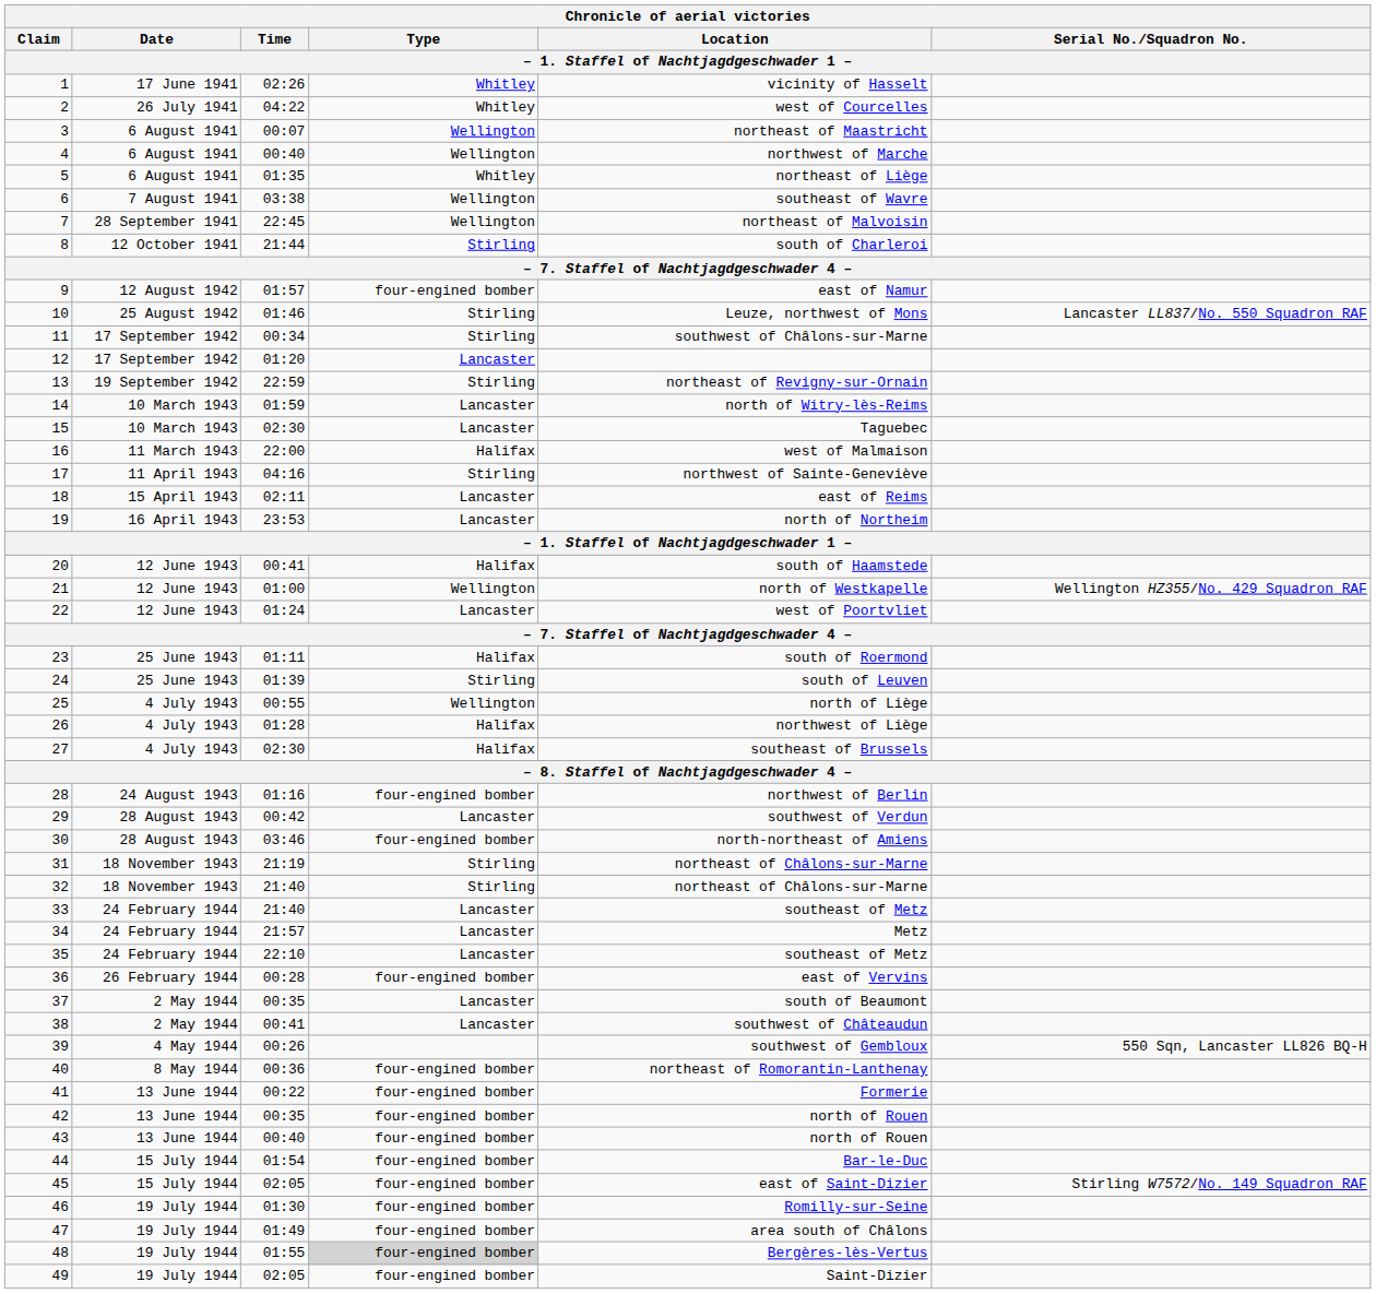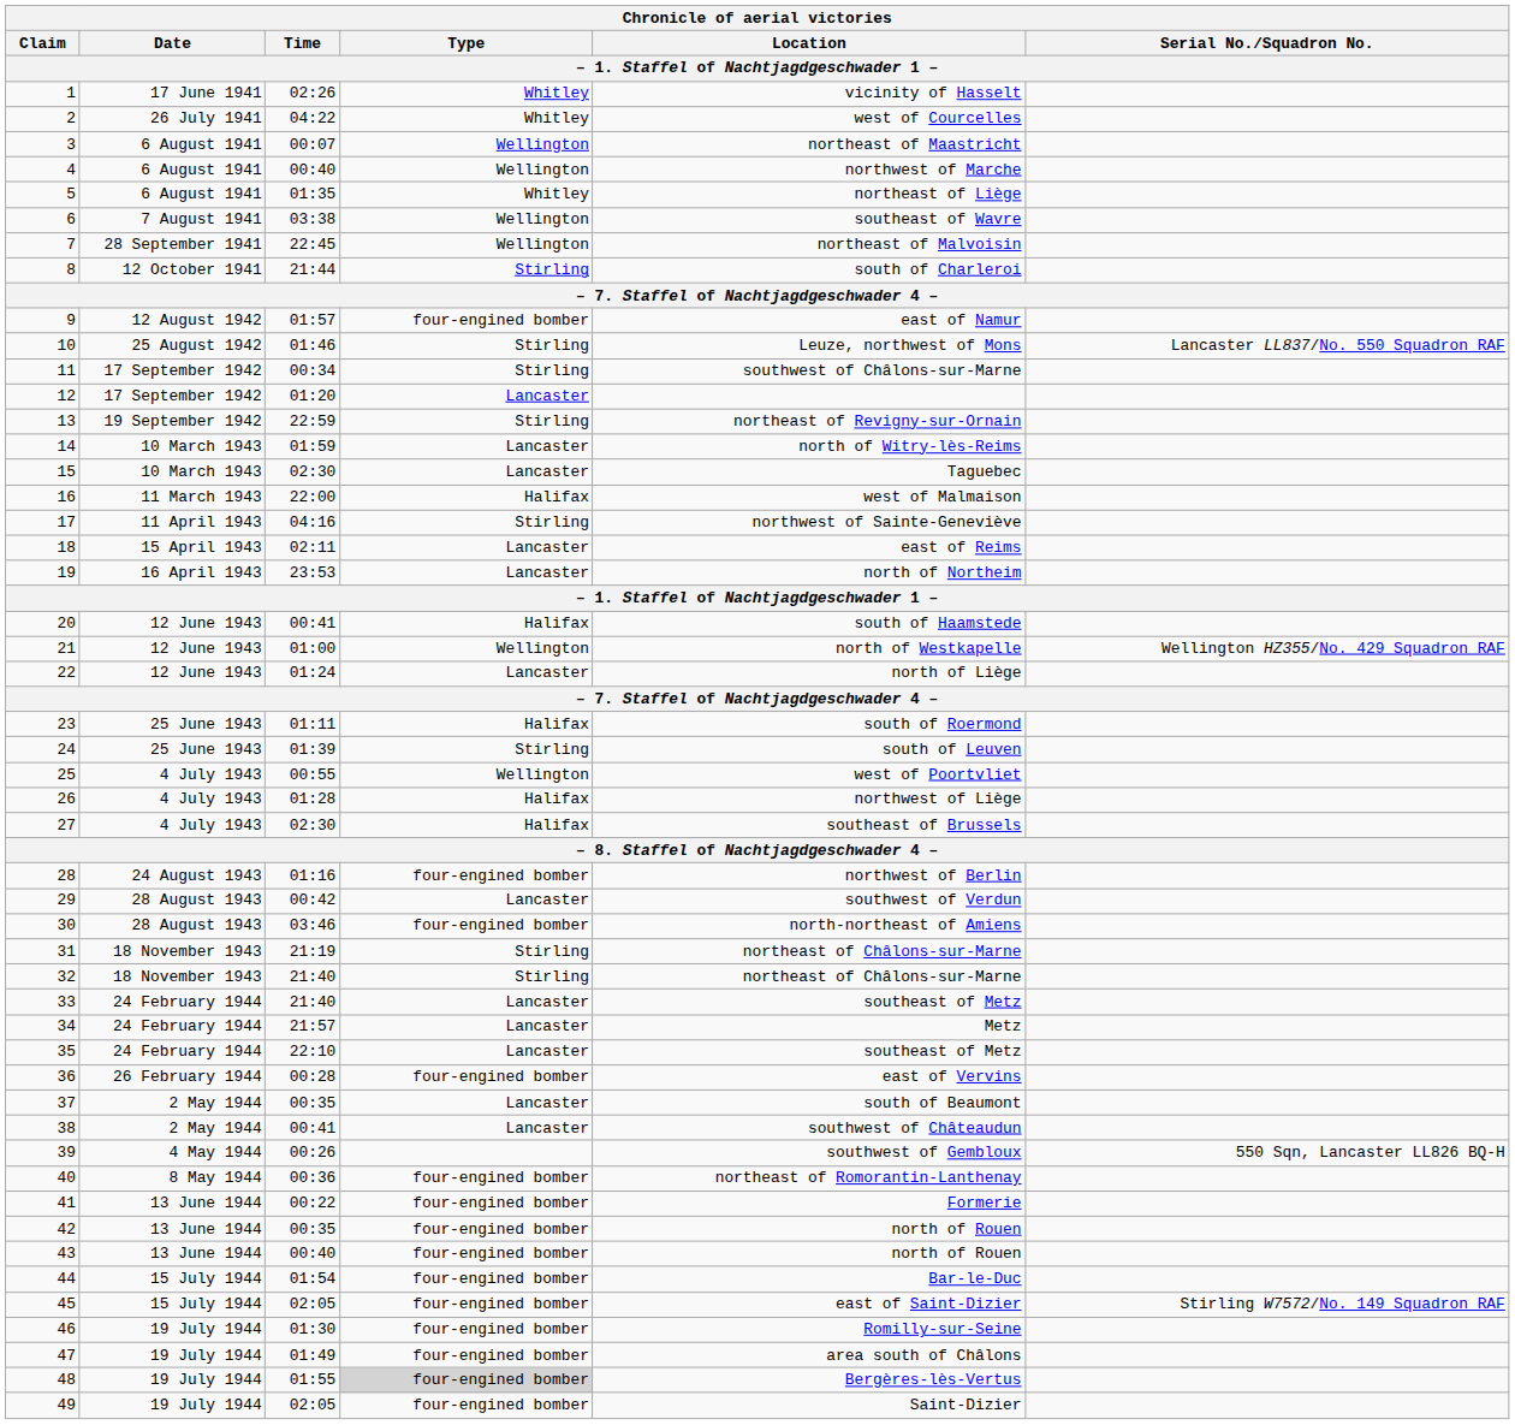 <table class="wikitable plainrowheaders collapsible" style="margin-left: auto; margin-right: auto; border: none; text-align:right; width: 100%;">
 <tr>
 <th colspan="6">Chronicle of aerial victories</th>
 </tr>
 <tr>
 <th scope="col">Claim</th>
 <th scope="col" style="width:150px">Date</th>
 <th scope="col">Time</th>
 <th scope="col">Type</th>
 <th scope="col">Location</th>
 <th scope="col">Serial No./Squadron No.</th>
 </tr>
 <tr>
 <th colspan="6">– 1. <em>Staffel</em> of <em>Nachtjagdgeschwader</em> 1 –</th>
 </tr>
 <tr>
 <td>1</td>
 <td>17 June 1941</td>
 <td>02:26</td>
 <td><a href='#'>Whitley</a></td>
 <td>vicinity of <a href='#'>Hasselt</a></td>
 <td></td>
 </tr>
 <tr>
 <td>2</td>
 <td>26 July 1941</td>
 <td>04:22</td>
 <td>Whitley</td>
 <td> west of <a href='#'>Courcelles</a></td>
 <td></td>
 </tr>
 <tr>
 <td>3</td>
 <td>6 August 1941</td>
 <td>00:07</td>
 <td><a href='#'>Wellington</a></td>
 <td> northeast of <a href='#'>Maastricht</a></td>
 <td></td>
 </tr>
 <tr>
 <td>4</td>
 <td>6 August 1941</td>
 <td>00:40</td>
 <td>Wellington</td>
 <td> northwest of <a href='#'>Marche</a></td>
 <td></td>
 </tr>
 <tr>
 <td>5</td>
 <td>6 August 1941</td>
 <td>01:35</td>
 <td>Whitley</td>
 <td> northeast of <a href='#'>Liège</a></td>
 <td></td>
 </tr>
 <tr>
 <td>6</td>
 <td>7 August 1941</td>
 <td>03:38</td>
 <td>Wellington</td>
 <td> southeast of <a href='#'>Wavre</a></td>
 <td></td>
 </tr>
 <tr>
 <td>7</td>
 <td>28 September 1941</td>
 <td>22:45</td>
 <td>Wellington</td>
 <td> northeast of <a href='#'>Malvoisin</a></td>
 <td></td>
 </tr>
 <tr>
 <td>8</td>
 <td>12 October 1941</td>
 <td>21:44</td>
 <td><a href='#'>Stirling</a></td>
 <td> south of <a href='#'>Charleroi</a></td>
 <td></td>
 </tr>
 <tr>
 <th colspan="6">– 7. <em>Staffel</em> of <em>Nachtjagdgeschwader</em> 4 –</th>
 </tr>
 <tr>
 <td>9</td>
 <td>12 August 1942</td>
 <td>01:57</td>
 <td>four-engined bomber</td>
 <td> east of <a href='#'>Namur</a></td>
 <td></td>
 </tr>
 <tr>
 <td>10</td>
 <td>25 August 1942</td>
 <td>01:46</td>
 <td>Stirling</td>
 <td>Leuze,  northwest of <a href='#'>Mons</a></td>
 <td>Lancaster <em>LL837</em>/<a href='#'>No. 550 Squadron RAF</a></td>
 </tr>
 <tr>
 <td>11</td>
 <td>17 September 1942</td>
 <td>00:34</td>
 <td>Stirling</td>
 <td> southwest of Châlons-sur-Marne</td>
 <td></td>
 </tr>
 <tr>
 <td>12</td>
 <td>17 September 1942</td>
 <td>01:20</td>
 <td><a href='#'>Lancaster</a></td>
 <td></td>
 <td></td>
 </tr>
 <tr>
 <td>13</td>
 <td>19 September 1942</td>
 <td>22:59</td>
 <td>Stirling</td>
 <td> northeast of <a href='#'>Revigny-sur-Ornain</a></td>
 <td></td>
 </tr>
 <tr>
 <td>14</td>
 <td>10 March 1943</td>
 <td>01:59</td>
 <td>Lancaster</td>
 <td>north of <a href='#'>Witry-lès-Reims</a></td>
 <td></td>
 </tr>
 <tr>
 <td>15</td>
 <td>10 March 1943</td>
 <td>02:30</td>
 <td>Lancaster</td>
 <td>Taguebec</td>
 <td></td>
 </tr>
 <tr>
 <td>16</td>
 <td>11 March 1943</td>
 <td>22:00</td>
 <td>Halifax</td>
 <td> west of Malmaison</td>
 <td></td>
 </tr>
 <tr>
 <td>17</td>
 <td>11 April 1943</td>
 <td>04:16</td>
 <td>Stirling</td>
 <td> northwest of Sainte-Geneviève</td>
 <td></td>
 </tr>
 <tr>
 <td>18</td>
 <td>15 April 1943</td>
 <td>02:11</td>
 <td>Lancaster</td>
 <td> east of <a href='#'>Reims</a></td>
 <td></td>
 </tr>
 <tr>
 <td>19</td>
 <td>16 April 1943</td>
 <td>23:53</td>
 <td>Lancaster</td>
 <td> north of <a href='#'>Northeim</a></td>
 <td></td>
 </tr>
 <tr>
 <th colspan="6">– 1. <em>Staffel</em> of <em>Nachtjagdgeschwader</em> 1 –</th>
 </tr>
 <tr>
 <td>20</td>
 <td>12 June 1943</td>
 <td>00:41</td>
 <td>Halifax</td>
 <td>south of <a href='#'>Haamstede</a></td>
 <td></td>
 </tr>
 <tr>
 <td>21</td>
 <td>12 June 1943</td>
 <td>01:00</td>
 <td>Wellington</td>
 <td>north of <a href='#'>Westkapelle</a></td>
 <td>Wellington <em>HZ355</em>/<a href='#'>No. 429 Squadron RAF</a></td>
 </tr>
 <tr>
 <td>22</td>
 <td>12 June 1943</td>
 <td>01:24</td>
 <td>Lancaster</td>
-<td> west of <a href='#'>Poortvliet</a></td>
+<td> north of Liège</td>
 <td></td>
 </tr>
 <tr>
 <th colspan="6">– 7. <em>Staffel</em> of <em>Nachtjagdgeschwader</em> 4 –</th>
 </tr>
 <tr>
 <td>23</td>
 <td>25 June 1943</td>
 <td>01:11</td>
 <td>Halifax</td>
 <td> south of <a href='#'>Roermond</a></td>
 <td></td>
 </tr>
 <tr>
 <td>24</td>
 <td>25 June 1943</td>
 <td>01:39</td>
 <td>Stirling</td>
 <td> south of <a href='#'>Leuven</a></td>
 <td></td>
 </tr>
 <tr>
 <td>25</td>
 <td>4 July 1943</td>
 <td>00:55</td>
 <td>Wellington</td>
-<td> north of Liège</td>
+<td> west of <a href='#'>Poortvliet</a></td>
 <td></td>
 </tr>
 <tr>
 <td>26</td>
 <td>4 July 1943</td>
 <td>01:28</td>
 <td>Halifax</td>
 <td> northwest of Liège</td>
 <td></td>
 </tr>
 <tr>
 <td>27</td>
 <td>4 July 1943</td>
 <td>02:30</td>
 <td>Halifax</td>
 <td> southeast of <a href='#'>Brussels</a></td>
 <td></td>
 </tr>
 <tr>
 <th colspan="6">– 8. <em>Staffel</em> of <em>Nachtjagdgeschwader</em> 4 –</th>
 </tr>
 <tr>
 <td>28</td>
 <td>24 August 1943</td>
 <td>01:16</td>
 <td>four-engined bomber</td>
 <td>northwest of <a href='#'>Berlin</a></td>
 <td></td>
 </tr>
 <tr>
 <td>29</td>
 <td>28 August 1943</td>
 <td>00:42</td>
 <td>Lancaster</td>
 <td> southwest of <a href='#'>Verdun</a></td>
 <td></td>
 </tr>
 <tr>
 <td>30</td>
 <td>28 August 1943</td>
 <td>03:46</td>
 <td>four-engined bomber</td>
 <td> north-northeast of <a href='#'>Amiens</a></td>
 <td></td>
 </tr>
 <tr>
 <td>31</td>
 <td>18 November 1943</td>
 <td>21:19</td>
 <td>Stirling</td>
 <td>northeast of <a href='#'>Châlons-sur-Marne</a></td>
 <td></td>
 </tr>
 <tr>
 <td>32</td>
 <td>18 November 1943</td>
 <td>21:40</td>
 <td>Stirling</td>
 <td>northeast of Châlons-sur-Marne</td>
 <td></td>
 </tr>
 <tr>
 <td>33</td>
 <td>24 February 1944</td>
 <td>21:40</td>
 <td>Lancaster</td>
 <td>southeast of <a href='#'>Metz</a></td>
 <td></td>
 </tr>
 <tr>
 <td>34</td>
 <td>24 February 1944</td>
 <td>21:57</td>
 <td>Lancaster</td>
 <td>Metz</td>
 <td></td>
 </tr>
 <tr>
 <td>35</td>
 <td>24 February 1944</td>
 <td>22:10</td>
 <td>Lancaster</td>
 <td>southeast of Metz</td>
 <td></td>
 </tr>
 <tr>
 <td>36</td>
 <td>26 February 1944</td>
 <td>00:28</td>
 <td>four-engined bomber</td>
 <td> east of <a href='#'>Vervins</a></td>
 <td></td>
 </tr>
 <tr>
 <td>37</td>
 <td>2 May 1944</td>
 <td>00:35</td>
 <td>Lancaster</td>
 <td> south of Beaumont</td>
 <td></td>
 </tr>
 <tr>
 <td>38</td>
 <td>2 May 1944</td>
 <td>00:41</td>
 <td>Lancaster</td>
 <td> southwest of <a href='#'>Châteaudun</a></td>
 <td></td>
 </tr>
 <tr>
 <td>39</td>
 <td>4 May 1944</td>
 <td>00:26</td>
 <td></td>
 <td> southwest of <a href='#'>Gembloux</a></td>
 <td>550 Sqn, Lancaster LL826 BQ-H</td>
 </tr>
 <tr>
 <td>40</td>
 <td>8 May 1944</td>
 <td>00:36</td>
 <td>four-engined bomber</td>
 <td> northeast of <a href='#'>Romorantin-Lanthenay</a></td>
 <td></td>
 </tr>
 <tr>
 <td>41</td>
 <td>13 June 1944</td>
 <td>00:22</td>
 <td>four-engined bomber</td>
 <td><a href='#'>Formerie</a></td>
 <td></td>
 </tr>
 <tr>
 <td>42</td>
 <td>13 June 1944</td>
 <td>00:35</td>
 <td>four-engined bomber</td>
 <td>north of <a href='#'>Rouen</a></td>
 <td></td>
 </tr>
 <tr>
 <td>43</td>
 <td>13 June 1944</td>
 <td>00:40</td>
 <td>four-engined bomber</td>
 <td>north of Rouen</td>
 <td></td>
 </tr>
 <tr>
 <td>44</td>
 <td>15 July 1944</td>
 <td>01:54</td>
 <td>four-engined bomber</td>
 <td><a href='#'>Bar-le-Duc</a></td>
 <td></td>
 </tr>
 <tr>
 <td>45</td>
 <td>15 July 1944</td>
 <td>02:05</td>
 <td>four-engined bomber</td>
 <td>east of <a href='#'>Saint-Dizier</a></td>
 <td>Stirling <em>W7572</em>/<a href='#'>No. 149 Squadron RAF</a></td>
 </tr>
 <tr>
 <td>46</td>
 <td>19 July 1944</td>
 <td>01:30</td>
 <td>four-engined bomber</td>
 <td><a href='#'>Romilly-sur-Seine</a></td>
 <td></td>
 </tr>
 <tr>
 <td>47</td>
 <td>19 July 1944</td>
 <td>01:49</td>
 <td>four-engined bomber</td>
 <td>area south of Châlons</td>
 <td></td>
 </tr>
 <tr>
 <td>48</td>
 <td>19 July 1944</td>
 <td>01:55</td>
 <td style="background: lightgrey;">four-engined bomber</td>
 <td><a href='#'>Bergères-lès-Vertus</a></td>
 <td></td>
 </tr>
 <tr>
 <td>49</td>
 <td>19 July 1944</td>
 <td>02:05</td>
 <td>four-engined bomber</td>
 <td>Saint-Dizier</td>
 <td></td>
 </tr>
 </table>
